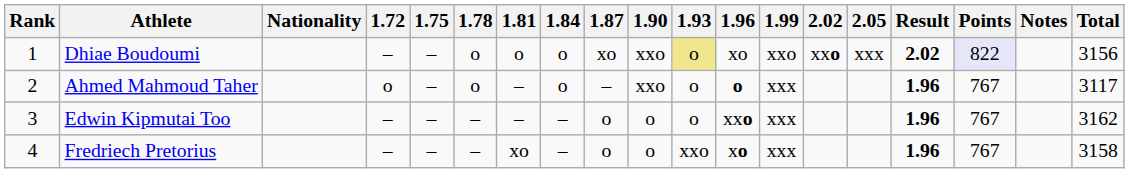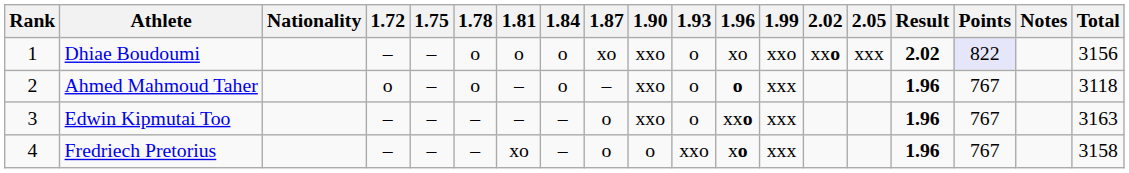 <table class="wikitable sortable" style="text-align:center;font-size:90%">
 <tr>
 <th>Rank</th>
 <th>Athlete</th>
 <th>Nationality</th>
 <th>1.72</th>
 <th>1.75</th>
 <th>1.78</th>
 <th>1.81</th>
 <th>1.84</th>
 <th>1.87</th>
 <th>1.90</th>
 <th>1.93</th>
 <th>1.96</th>
 <th>1.99</th>
 <th>2.02</th>
 <th>2.05</th>
 <th>Result</th>
 <th>Points</th>
 <th>Notes</th>
 <th>Total</th>
 </tr>
 <tr>
 <td>1</td>
 <td align="left"><a href='#'>Dhiae Boudoumi</a></td>
 <td align=left></td>
 <td>–</td>
 <td>–</td>
 <td>o</td>
 <td>o</td>
 <td>o</td>
 <td>xo</td>
 <td>xxo</td>
-<td style="background: khaki;">o</td>
+<td>o</td>
 <td>xo</td>
 <td>xxo</td>
 <td>xx<strong>o</strong></td>
 <td>xxx</td>
 <td><strong>2.02</strong></td>
 <td style="background: lavender;">822</td>
 <td></td>
 <td>3156</td>
 </tr>
 <tr>
 <td>2</td>
 <td align="left"><a href='#'>Ahmed Mahmoud Taher</a></td>
 <td align=left></td>
 <td>o</td>
 <td>–</td>
 <td>o</td>
 <td>–</td>
 <td>o</td>
 <td>–</td>
 <td>xxo</td>
 <td>o</td>
 <td><strong>o</strong></td>
 <td>xxx</td>
 <td></td>
 <td></td>
 <td><strong>1.96</strong></td>
 <td>767</td>
 <td></td>
-<td>3117</td>
+<td>3118</td>
 </tr>
 <tr>
 <td>3</td>
 <td align="left"><a href='#'>Edwin Kipmutai Too</a></td>
 <td align=left></td>
 <td>–</td>
 <td>–</td>
 <td>–</td>
 <td>–</td>
 <td>–</td>
 <td>o</td>
-<td>o</td>
+<td>xxo</td>
 <td>o</td>
 <td>xx<strong>o</strong></td>
 <td>xxx</td>
 <td></td>
 <td></td>
 <td><strong>1.96</strong></td>
 <td>767</td>
 <td></td>
-<td>3162</td>
+<td>3163</td>
 </tr>
 <tr>
 <td>4</td>
 <td align="left"><a href='#'>Fredriech Pretorius</a></td>
 <td align=left></td>
 <td>–</td>
 <td>–</td>
 <td>–</td>
 <td>xo</td>
 <td>–</td>
 <td>o</td>
 <td>o</td>
 <td>xxo</td>
 <td>x<strong>o</strong></td>
 <td>xxx</td>
 <td></td>
 <td></td>
 <td><strong>1.96</strong></td>
 <td>767</td>
 <td></td>
 <td>3158</td>
 </tr>
 </table>
